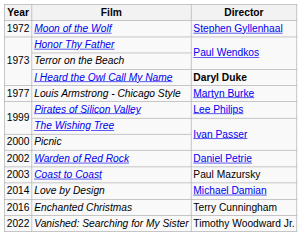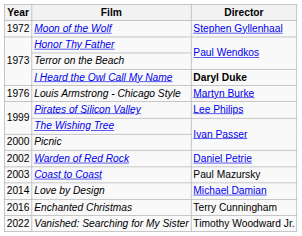 <table class="wikitable">
 <tr>
 <th>Year</th>
 <th>Film</th>
 <th>Director</th>
 </tr>
 <tr>
 <td>1972</td>
 <td><em><a href='#'>Moon of the Wolf</a></em></td>
 <td><a href='#'>Stephen Gyllenhaal</a></td>
 </tr>
 <tr>
 <td rowspan=3>1973</td>
 <td><em><a href='#'>Honor Thy Father</a></em></td>
 <td rowspan=2><a href='#'>Paul Wendkos</a></td>
 </tr>
 <tr>
 <td><em>Terror on the Beach</em></td>
 </tr>
 <tr>
 <td><em><a href='#'>I Heard the Owl Call My Name</a></em></td>
 <td><strong>Daryl Duke</strong></td>
 </tr>
 <tr>
-<td>1977</td>
+<td>1976</td>
 <td><em>Louis Armstrong - Chicago Style</em></td>
 <td><a href='#'>Martyn Burke</a></td>
 </tr>
 <tr>
 <td rowspan=2>1999</td>
 <td><em><a href='#'>Pirates of Silicon Valley</a></em></td>
 <td><a href='#'>Lee Philips</a></td>
 </tr>
 <tr>
 <td><em><a href='#'>The Wishing Tree</a></em></td>
 <td rowspan=2><a href='#'>Ivan Passer</a></td>
 </tr>
 <tr>
 <td>2000</td>
 <td><em>Picnic</em></td>
 </tr>
 <tr>
 <td>2002</td>
 <td><em><a href='#'>Warden of Red Rock</a></em></td>
 <td><a href='#'>Daniel Petrie</a></td>
 </tr>
 <tr>
 <td>2003</td>
 <td><em><a href='#'>Coast to Coast</a></em></td>
 <td>Paul Mazursky</td>
 </tr>
 <tr>
 <td>2014</td>
 <td><em>Love by Design</em></td>
 <td><a href='#'>Michael Damian</a></td>
 </tr>
 <tr>
 <td>2016</td>
 <td><em>Enchanted Christmas</em></td>
 <td>Terry Cunningham</td>
 </tr>
 <tr>
 <td>2022</td>
 <td><em>Vanished: Searching for My Sister</em></td>
 <td>Timothy Woodward Jr.</td>
 </tr>
 </table>
